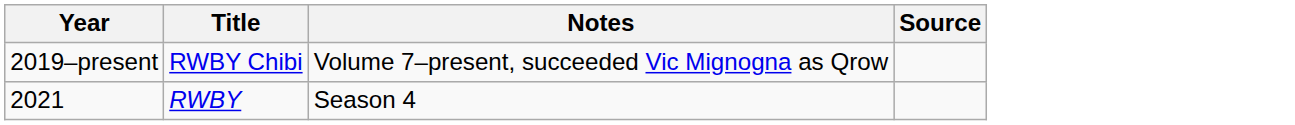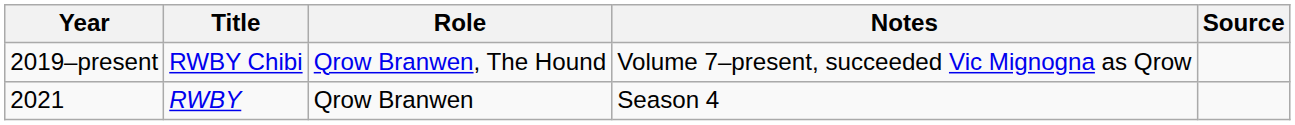 <table class="wikitable sortable plainrowheaders">
 <tr>
 <th>Year</th>
 <th>Title</th>
+<th>Role</th>
 <th class="unsortable">Notes</th>
 <th class="unsortable">Source</th>
 </tr>
 <tr>
 <td>2019–present</td>
 <td><a href='#'>RWBY Chibi</a></td>
+<td><a href='#'>Qrow Branwen</a>, The Hound</td>
 <td>Volume 7–present, succeeded <a href='#'>Vic Mignogna</a> as Qrow</td>
 <td></td>
 </tr>
 <tr>
 <td>2021</td>
 <td><em><a href='#'>RWBY</a></em></td>
+<td>Qrow Branwen</td>
 <td>Season 4</td>
 <td></td>
 </tr>
 </table>
